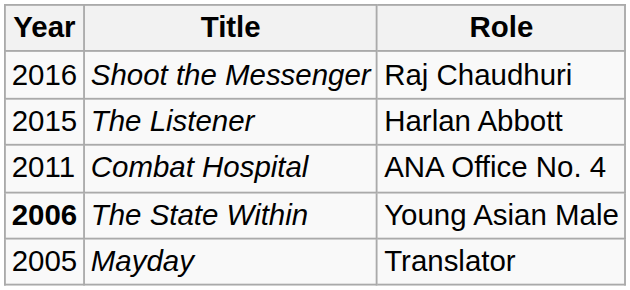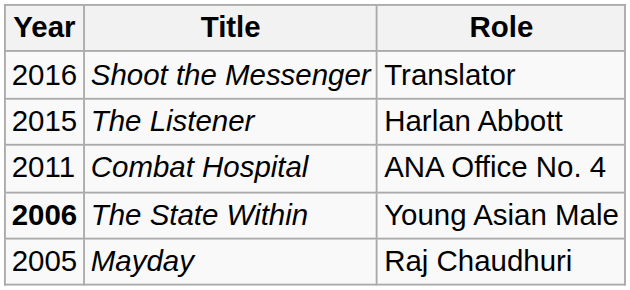 <table class="wikitable">
 <tr>
 <th>Year</th>
 <th>Title</th>
 <th>Role</th>
 </tr>
 <tr>
 <td>2016</td>
 <td><em>Shoot the Messenger</em></td>
-<td>Raj Chaudhuri</td>
+<td>Translator</td>
 </tr>
 <tr>
 <td>2015</td>
 <td><em>The Listener</em></td>
 <td>Harlan Abbott</td>
 </tr>
 <tr>
 <td>2011</td>
 <td><em>Combat Hospital</em></td>
 <td>ANA Office No. 4</td>
 </tr>
 <tr>
 <td><strong>2006</strong></td>
 <td><em>The State Within</em></td>
 <td>Young Asian Male</td>
 </tr>
 <tr>
 <td>2005</td>
 <td><em>Mayday</em></td>
-<td>Translator</td>
+<td>Raj Chaudhuri</td>
 </tr>
 </table>
